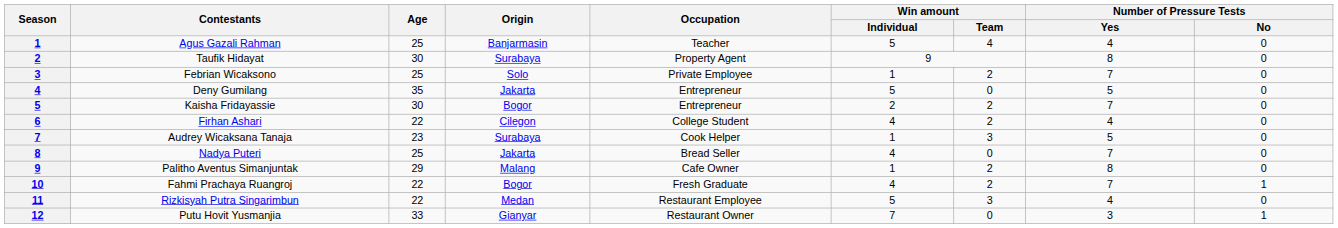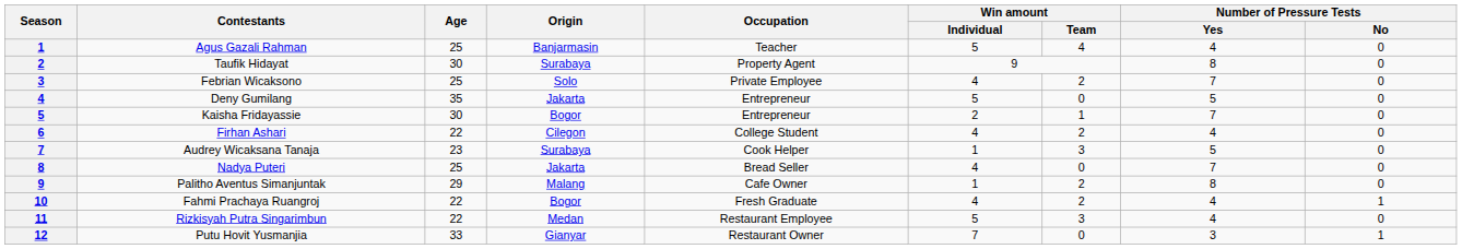 <table class="wikitable" style="text-align:center; line-height:16px;" width="100%">
 <tr>
 <th rowspan="2" scope="col" width="5%">Season</th>
 <th rowspan="2">Contestants</th>
 <th rowspan="2">Age</th>
 <th rowspan="2">Origin</th>
 <th rowspan="2">Occupation</th>
 <th colspan="2">Win amount</th>
 <th colspan="2">Number of Pressure Tests</th>
 </tr>
 <tr>
 <th>Individual</th>
 <th>Team</th>
 <th>Yes</th>
 <th>No</th>
 </tr>
 <tr>
 <th><a href='#'>1</a></th>
 <td><a href='#'>Agus Gazali Rahman</a></td>
 <td>25</td>
 <td><a href='#'>Banjarmasin</a></td>
 <td>Teacher</td>
 <td>5</td>
 <td>4</td>
 <td>4</td>
 <td>0</td>
 </tr>
 <tr>
 <th><a href='#'>2</a></th>
 <td>Taufik Hidayat</td>
 <td>30</td>
 <td><a href='#'>Surabaya</a></td>
 <td>Property Agent</td>
 <td colspan="2">9</td>
 <td>8</td>
 <td>0</td>
 </tr>
 <tr>
 <th><a href='#'>3</a></th>
 <td>Febrian Wicaksono</td>
 <td>25</td>
 <td><a href='#'>Solo</a></td>
 <td>Private Employee</td>
-<td>1</td>
+<td>4</td>
 <td>2</td>
 <td>7</td>
 <td>0</td>
 </tr>
 <tr>
 <th><a href='#'>4</a></th>
 <td>Deny Gumilang</td>
 <td>35</td>
 <td><a href='#'>Jakarta</a></td>
 <td>Entrepreneur</td>
 <td>5</td>
 <td>0</td>
 <td>5</td>
 <td>0</td>
 </tr>
 <tr>
 <th><a href='#'>5</a></th>
 <td>Kaisha Fridayassie</td>
 <td>30</td>
 <td><a href='#'>Bogor</a></td>
 <td>Entrepreneur</td>
 <td>2</td>
-<td>2</td>
+<td>1</td>
 <td>7</td>
 <td>0</td>
 </tr>
 <tr>
 <th><a href='#'>6</a></th>
 <td><a href='#'>Firhan Ashari</a></td>
 <td>22</td>
 <td><a href='#'>Cilegon</a></td>
 <td>College Student</td>
 <td>4</td>
 <td>2</td>
 <td>4</td>
 <td>0</td>
 </tr>
 <tr>
 <th><a href='#'>7</a></th>
 <td>Audrey Wicaksana Tanaja</td>
 <td>23</td>
 <td><a href='#'>Surabaya</a></td>
 <td>Cook Helper</td>
 <td>1</td>
 <td>3</td>
 <td>5</td>
 <td>0</td>
 </tr>
 <tr>
 <th><a href='#'>8</a></th>
 <td><a href='#'>Nadya Puteri</a></td>
 <td>25</td>
 <td><a href='#'>Jakarta</a></td>
 <td>Bread Seller</td>
 <td>4</td>
 <td>0</td>
 <td>7</td>
 <td>0</td>
 </tr>
 <tr>
 <th><a href='#'>9</a></th>
 <td>Palitho Aventus Simanjuntak</td>
 <td>29</td>
 <td><a href='#'>Malang</a></td>
 <td>Cafe Owner</td>
 <td>1</td>
 <td>2</td>
 <td>8</td>
 <td>0</td>
 </tr>
 <tr>
 <th><a href='#'>10</a></th>
 <td>Fahmi Prachaya Ruangroj</td>
 <td>22</td>
 <td><a href='#'>Bogor</a></td>
 <td>Fresh Graduate</td>
 <td>4</td>
 <td>2</td>
-<td>7</td>
+<td>4</td>
 <td>1</td>
 </tr>
 <tr>
 <th><a href='#'>11</a></th>
 <td><a href='#'>Rizkisyah Putra Singarimbun</a></td>
 <td>22</td>
 <td><a href='#'>Medan</a></td>
 <td>Restaurant Employee</td>
 <td>5</td>
 <td>3</td>
 <td>4</td>
 <td>0</td>
 </tr>
 <tr>
 <th><a href='#'>12</a></th>
 <td>Putu Hovit Yusmanjia</td>
 <td>33</td>
 <td><a href='#'>Gianyar</a></td>
 <td>Restaurant Owner</td>
 <td>7</td>
 <td>0</td>
 <td>3</td>
 <td>1</td>
 </tr>
 </table>
